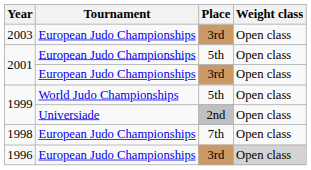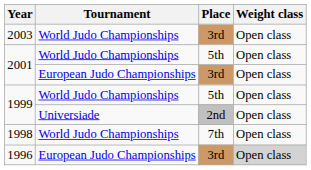 <table class=wikitable>
 <tr>
 <th>Year</th>
 <th>Tournament</th>
 <th>Place</th>
 <th>Weight class</th>
 </tr>
 <tr>
 <td>2003</td>
-<td><a href='#'>European Judo Championships</a></td>
+<td><a href='#'>World Judo Championships</a></td>
 <td bgcolor="cc9966" align="center">3rd</td>
 <td>Open class</td>
 </tr>
 <tr>
 <td rowspan=2>2001</td>
-<td><a href='#'>European Judo Championships</a></td>
+<td><a href='#'>World Judo Championships</a></td>
 <td align="center">5th</td>
 <td>Open class</td>
 </tr>
 <tr>
 <td><a href='#'>European Judo Championships</a></td>
 <td bgcolor="cc9966" align="center">3rd</td>
 <td>Open class</td>
 </tr>
 <tr>
 <td rowspan=2>1999</td>
 <td><a href='#'>World Judo Championships</a></td>
 <td align="center">5th</td>
 <td>Open class</td>
 </tr>
 <tr>
 <td><a href='#'>Universiade</a></td>
 <td bgcolor="silver" align="center">2nd</td>
 <td>Open class</td>
 </tr>
 <tr>
 <td>1998</td>
-<td><a href='#'>European Judo Championships</a></td>
+<td><a href='#'>World Judo Championships</a></td>
 <td align="center">7th</td>
 <td>Open class</td>
 </tr>
 <tr>
 <td>1996</td>
 <td><a href='#'>European Judo Championships</a></td>
 <td bgcolor="cc9966" align="center">3rd</td>
 <td style="background: lightgrey;">Open class</td>
 </tr>
 </table>
